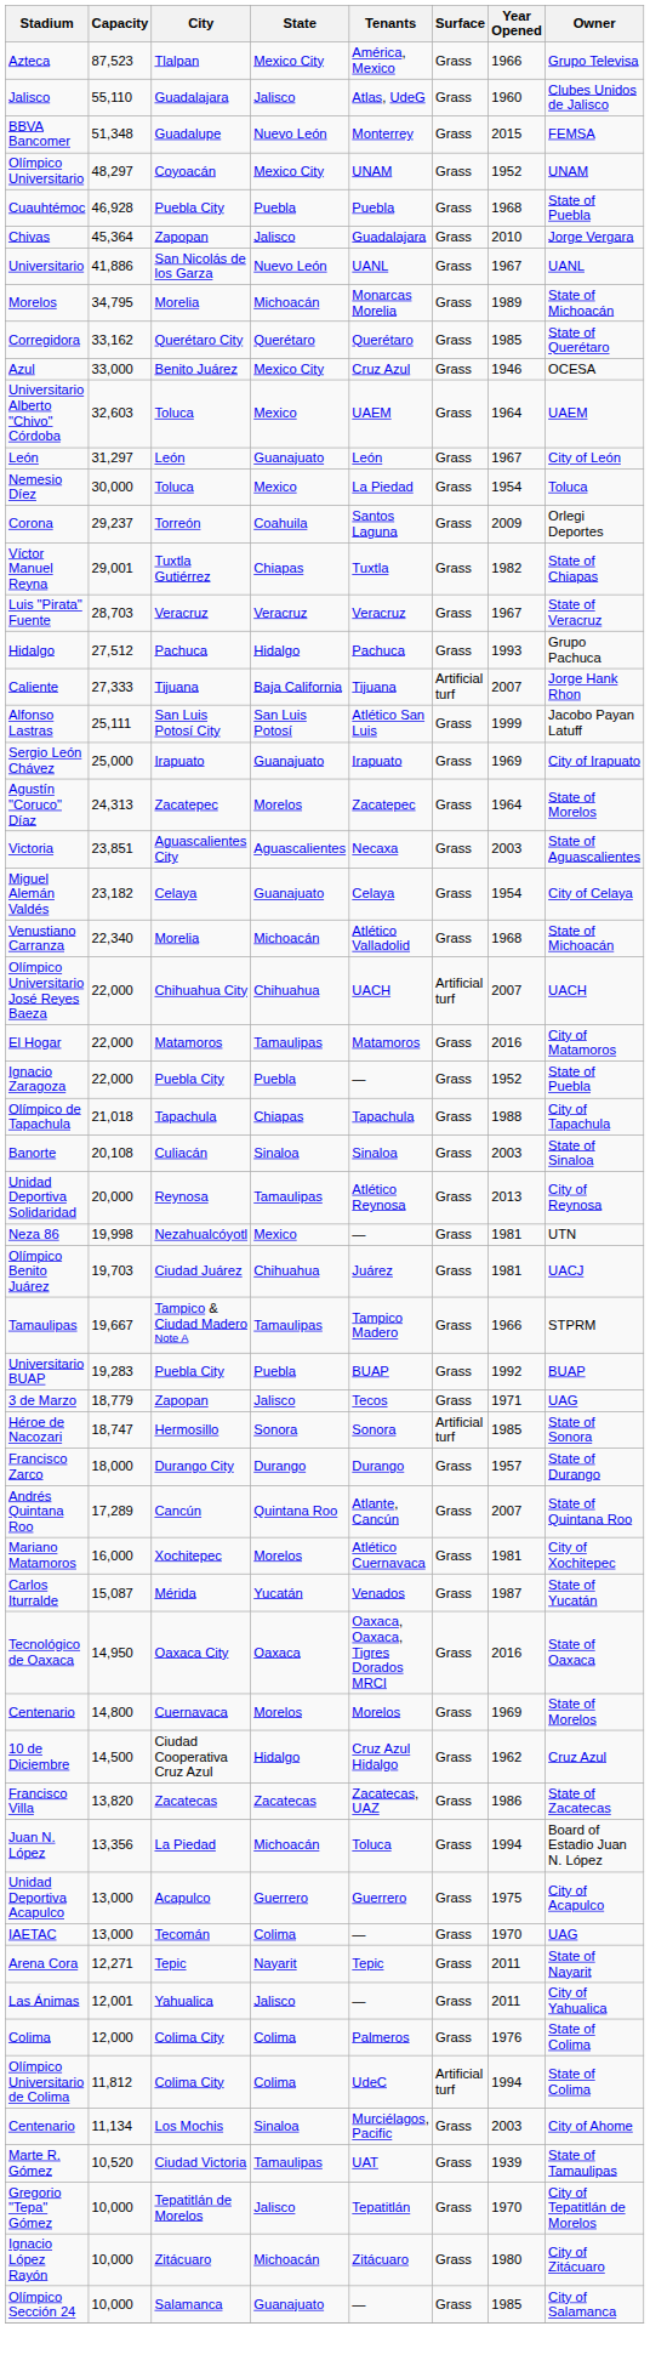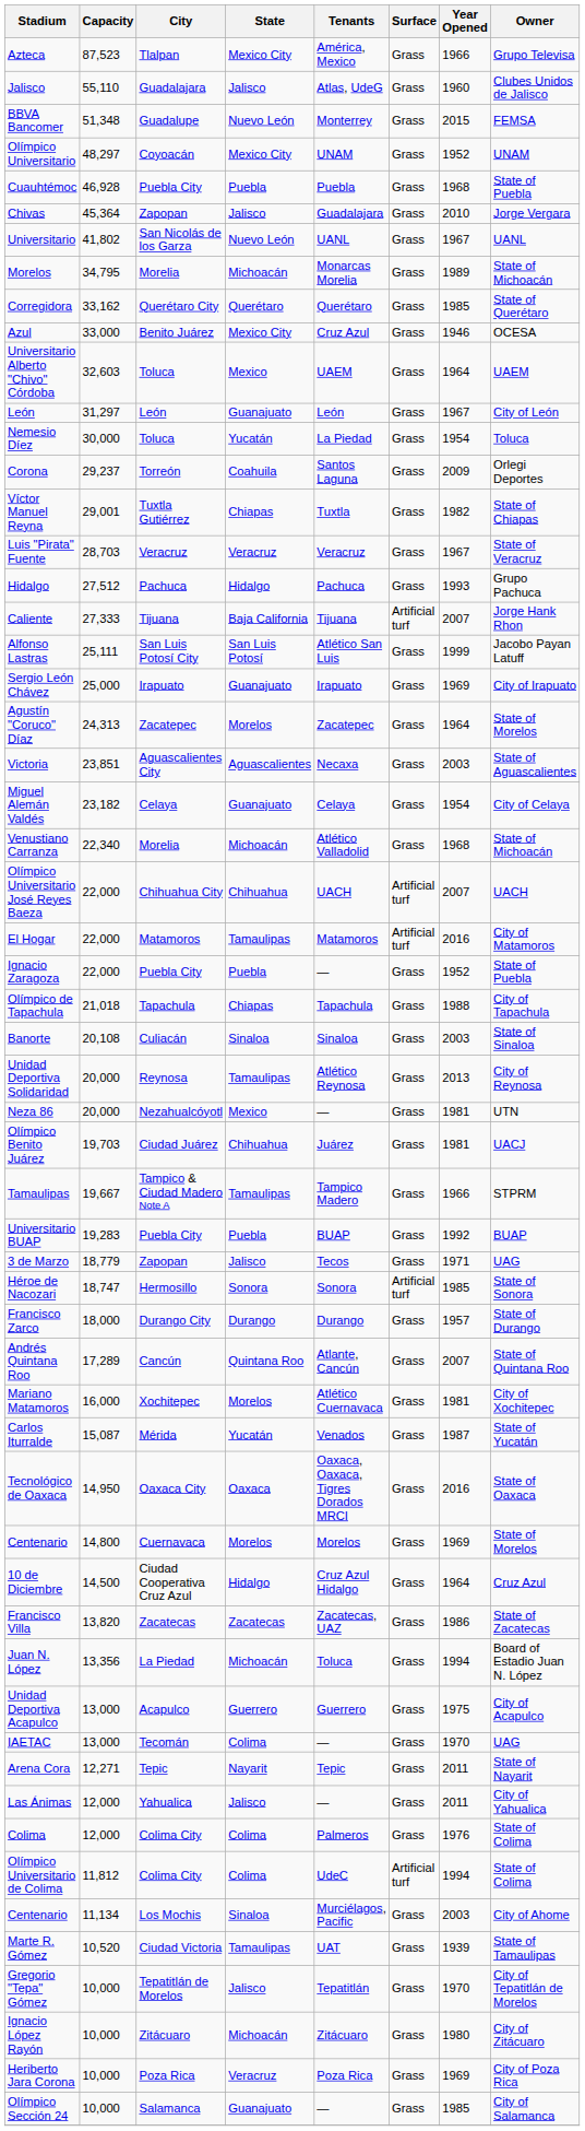 <table class="wikitable sortable">
 <tr>
 <th>Stadium</th>
 <th>Capacity</th>
 <th>City</th>
 <th>State</th>
 <th>Tenants</th>
 <th>Surface</th>
 <th>Year Opened</th>
 <th>Owner</th>
 </tr>
 <tr>
 <td><a href='#'>Azteca</a></td>
 <td>87,523</td>
 <td><a href='#'>Tlalpan</a></td>
 <td><a href='#'>Mexico City</a></td>
 <td><a href='#'>América</a>, <a href='#'>Mexico</a></td>
 <td>Grass</td>
 <td>1966</td>
 <td><a href='#'>Grupo Televisa</a></td>
 </tr>
 <tr>
 <td><a href='#'>Jalisco</a></td>
 <td>55,110</td>
 <td><a href='#'>Guadalajara</a></td>
 <td><a href='#'>Jalisco</a></td>
 <td><a href='#'>Atlas</a>, <a href='#'>UdeG</a></td>
 <td>Grass</td>
 <td>1960</td>
 <td><a href='#'>Clubes Unidos de Jalisco</a></td>
 </tr>
 <tr>
 <td><a href='#'>BBVA Bancomer</a></td>
 <td>51,348</td>
 <td><a href='#'>Guadalupe</a></td>
 <td><a href='#'>Nuevo León</a></td>
 <td><a href='#'>Monterrey</a></td>
 <td>Grass</td>
 <td>2015</td>
 <td><a href='#'>FEMSA</a></td>
 </tr>
 <tr>
 <td><a href='#'>Olímpico Universitario</a></td>
 <td>48,297</td>
 <td><a href='#'>Coyoacán</a></td>
 <td><a href='#'>Mexico City</a></td>
 <td><a href='#'>UNAM</a></td>
 <td>Grass</td>
 <td>1952</td>
 <td><a href='#'>UNAM</a></td>
 </tr>
 <tr>
 <td><a href='#'>Cuauhtémoc</a></td>
 <td>46,928</td>
 <td><a href='#'>Puebla City</a></td>
 <td><a href='#'>Puebla</a></td>
 <td><a href='#'>Puebla</a></td>
 <td>Grass</td>
 <td>1968</td>
 <td><a href='#'>State of Puebla</a></td>
 </tr>
 <tr>
 <td><a href='#'>Chivas</a></td>
 <td>45,364</td>
 <td><a href='#'>Zapopan</a></td>
 <td><a href='#'>Jalisco</a></td>
 <td><a href='#'>Guadalajara</a></td>
 <td>Grass</td>
 <td>2010</td>
 <td><a href='#'>Jorge Vergara</a></td>
 </tr>
 <tr>
 <td><a href='#'>Universitario</a></td>
-<td>41,886</td>
+<td>41,802</td>
 <td><a href='#'>San Nicolás de los Garza</a></td>
 <td><a href='#'>Nuevo León</a></td>
 <td><a href='#'>UANL</a></td>
 <td>Grass</td>
 <td>1967</td>
 <td><a href='#'>UANL</a></td>
 </tr>
 <tr>
 <td><a href='#'>Morelos</a></td>
 <td>34,795</td>
 <td><a href='#'>Morelia</a></td>
 <td><a href='#'>Michoacán</a></td>
 <td><a href='#'>Monarcas Morelia</a></td>
 <td>Grass</td>
 <td>1989</td>
 <td><a href='#'>State of Michoacán</a></td>
 </tr>
 <tr>
 <td><a href='#'>Corregidora</a></td>
 <td>33,162</td>
 <td><a href='#'>Querétaro City</a></td>
 <td><a href='#'>Querétaro</a></td>
 <td><a href='#'>Querétaro</a></td>
 <td>Grass</td>
 <td>1985</td>
 <td><a href='#'>State of Querétaro</a></td>
 </tr>
 <tr>
 <td><a href='#'>Azul</a></td>
 <td>33,000</td>
 <td><a href='#'>Benito Juárez</a></td>
 <td><a href='#'>Mexico City</a></td>
 <td><a href='#'>Cruz Azul</a></td>
 <td>Grass</td>
 <td>1946</td>
 <td>OCESA</td>
 </tr>
 <tr>
 <td><a href='#'>Universitario Alberto "Chivo" Córdoba</a></td>
 <td>32,603</td>
 <td><a href='#'>Toluca</a></td>
 <td><a href='#'>Mexico</a></td>
 <td><a href='#'>UAEM</a></td>
 <td>Grass</td>
 <td>1964</td>
 <td><a href='#'>UAEM</a></td>
 </tr>
 <tr>
 <td><a href='#'>León</a></td>
 <td>31,297</td>
 <td><a href='#'>León</a></td>
 <td><a href='#'>Guanajuato</a></td>
 <td><a href='#'>León</a></td>
 <td>Grass</td>
 <td>1967</td>
 <td><a href='#'>City of León</a></td>
 </tr>
 <tr>
 <td><a href='#'>Nemesio Díez</a></td>
 <td>30,000</td>
 <td><a href='#'>Toluca</a></td>
-<td><a href='#'>Mexico</a></td>
+<td><a href='#'>Yucatán</a></td>
 <td><a href='#'>La Piedad</a></td>
 <td>Grass</td>
 <td>1954</td>
 <td><a href='#'>Toluca</a></td>
 </tr>
 <tr>
 <td><a href='#'>Corona</a></td>
 <td>29,237</td>
 <td><a href='#'>Torreón</a></td>
 <td><a href='#'>Coahuila</a></td>
 <td><a href='#'>Santos Laguna</a></td>
 <td>Grass</td>
 <td>2009</td>
 <td>Orlegi Deportes</td>
 </tr>
 <tr>
 <td><a href='#'>Víctor Manuel Reyna</a></td>
 <td>29,001</td>
 <td><a href='#'>Tuxtla Gutiérrez</a></td>
 <td><a href='#'>Chiapas</a></td>
 <td><a href='#'>Tuxtla</a></td>
 <td>Grass</td>
 <td>1982</td>
 <td><a href='#'>State of Chiapas</a></td>
 </tr>
 <tr>
 <td><a href='#'>Luis "Pirata" Fuente</a></td>
 <td>28,703</td>
 <td><a href='#'>Veracruz</a></td>
 <td><a href='#'>Veracruz</a></td>
 <td><a href='#'>Veracruz</a></td>
 <td>Grass</td>
 <td>1967</td>
 <td><a href='#'>State of Veracruz</a></td>
 </tr>
 <tr>
 <td><a href='#'>Hidalgo</a></td>
 <td>27,512</td>
 <td><a href='#'>Pachuca</a></td>
 <td><a href='#'>Hidalgo</a></td>
 <td><a href='#'>Pachuca</a></td>
 <td>Grass</td>
 <td>1993</td>
 <td>Grupo Pachuca</td>
 </tr>
 <tr>
 <td><a href='#'>Caliente</a></td>
 <td>27,333</td>
 <td><a href='#'>Tijuana</a></td>
 <td><a href='#'>Baja California</a></td>
 <td><a href='#'>Tijuana</a></td>
 <td>Artificial turf</td>
 <td>2007</td>
 <td><a href='#'>Jorge Hank Rhon</a></td>
 </tr>
 <tr>
 <td><a href='#'>Alfonso Lastras</a></td>
 <td>25,111</td>
 <td><a href='#'>San Luis Potosí City</a></td>
 <td><a href='#'>San Luis Potosí</a></td>
 <td><a href='#'>Atlético San Luis</a></td>
 <td>Grass</td>
 <td>1999</td>
 <td>Jacobo Payan Latuff</td>
 </tr>
 <tr>
 <td><a href='#'>Sergio León Chávez</a></td>
 <td>25,000</td>
 <td><a href='#'>Irapuato</a></td>
 <td><a href='#'>Guanajuato</a></td>
 <td><a href='#'>Irapuato</a></td>
 <td>Grass</td>
 <td>1969</td>
 <td><a href='#'>City of Irapuato</a></td>
 </tr>
 <tr>
 <td><a href='#'>Agustín "Coruco" Díaz</a></td>
 <td>24,313</td>
 <td><a href='#'>Zacatepec</a></td>
 <td><a href='#'>Morelos</a></td>
 <td><a href='#'>Zacatepec</a></td>
 <td>Grass</td>
 <td>1964</td>
 <td><a href='#'>State of Morelos</a></td>
 </tr>
 <tr>
 <td><a href='#'>Victoria</a></td>
 <td>23,851</td>
 <td><a href='#'>Aguascalientes City</a></td>
 <td><a href='#'>Aguascalientes</a></td>
 <td><a href='#'>Necaxa</a></td>
 <td>Grass</td>
 <td>2003</td>
 <td><a href='#'>State of Aguascalientes</a></td>
 </tr>
 <tr>
 <td><a href='#'>Miguel Alemán Valdés</a></td>
 <td>23,182</td>
 <td><a href='#'>Celaya</a></td>
 <td><a href='#'>Guanajuato</a></td>
 <td><a href='#'>Celaya</a></td>
 <td>Grass</td>
 <td>1954</td>
 <td><a href='#'>City of Celaya</a></td>
 </tr>
 <tr>
 <td><a href='#'>Venustiano Carranza</a></td>
 <td>22,340</td>
 <td><a href='#'>Morelia</a></td>
 <td><a href='#'>Michoacán</a></td>
 <td><a href='#'>Atlético Valladolid</a></td>
 <td>Grass</td>
 <td>1968</td>
 <td><a href='#'>State of Michoacán</a></td>
 </tr>
 <tr>
 <td><a href='#'>Olímpico Universitario José Reyes Baeza</a></td>
 <td>22,000</td>
 <td><a href='#'>Chihuahua City</a></td>
 <td><a href='#'>Chihuahua</a></td>
 <td><a href='#'>UACH</a></td>
 <td>Artificial turf</td>
 <td>2007</td>
 <td><a href='#'>UACH</a></td>
 </tr>
 <tr>
 <td><a href='#'>El Hogar</a></td>
 <td>22,000</td>
 <td><a href='#'>Matamoros</a></td>
 <td><a href='#'>Tamaulipas</a></td>
 <td><a href='#'>Matamoros</a></td>
-<td>Grass</td>
+<td>Artificial turf</td>
 <td>2016</td>
 <td><a href='#'>City of Matamoros</a></td>
 </tr>
 <tr>
 <td><a href='#'>Ignacio Zaragoza</a></td>
 <td>22,000</td>
 <td><a href='#'>Puebla City</a></td>
 <td><a href='#'>Puebla</a></td>
 <td>—</td>
 <td>Grass</td>
 <td>1952</td>
 <td><a href='#'>State of Puebla</a></td>
 </tr>
 <tr>
 <td><a href='#'>Olímpico de Tapachula</a></td>
 <td>21,018</td>
 <td><a href='#'>Tapachula</a></td>
 <td><a href='#'>Chiapas</a></td>
 <td><a href='#'>Tapachula</a></td>
 <td>Grass</td>
 <td>1988</td>
 <td><a href='#'>City of Tapachula</a></td>
 </tr>
 <tr>
 <td><a href='#'>Banorte</a></td>
 <td>20,108</td>
 <td><a href='#'>Culiacán</a></td>
 <td><a href='#'>Sinaloa</a></td>
 <td><a href='#'>Sinaloa</a></td>
 <td>Grass</td>
 <td>2003</td>
 <td><a href='#'>State of Sinaloa</a></td>
 </tr>
 <tr>
 <td><a href='#'>Unidad Deportiva Solidaridad</a></td>
 <td>20,000</td>
 <td><a href='#'>Reynosa</a></td>
 <td><a href='#'>Tamaulipas</a></td>
 <td><a href='#'>Atlético Reynosa</a></td>
 <td>Grass</td>
 <td>2013</td>
 <td><a href='#'>City of Reynosa</a></td>
 </tr>
 <tr>
 <td><a href='#'>Neza 86</a></td>
-<td>19,998</td>
+<td>20,000</td>
 <td><a href='#'>Nezahualcóyotl</a></td>
 <td><a href='#'>Mexico</a></td>
 <td>—</td>
 <td>Grass</td>
 <td>1981</td>
 <td>UTN</td>
 </tr>
 <tr>
 <td><a href='#'>Olímpico Benito Juárez</a></td>
 <td>19,703</td>
 <td><a href='#'>Ciudad Juárez</a></td>
 <td><a href='#'>Chihuahua</a></td>
 <td><a href='#'>Juárez</a></td>
 <td>Grass</td>
 <td>1981</td>
 <td><a href='#'>UACJ</a></td>
 </tr>
 <tr>
 <td><a href='#'>Tamaulipas</a></td>
 <td>19,667</td>
 <td><a href='#'>Tampico</a> & <br> <a href='#'>Ciudad Madero</a> <sup><a href='#'>Note A</a></sup></td>
 <td><a href='#'>Tamaulipas</a></td>
 <td><a href='#'>Tampico Madero</a></td>
 <td>Grass</td>
 <td>1966</td>
 <td>STPRM</td>
 </tr>
 <tr>
 <td><a href='#'>Universitario BUAP</a></td>
 <td>19,283</td>
 <td><a href='#'>Puebla City</a></td>
 <td><a href='#'>Puebla</a></td>
 <td><a href='#'>BUAP</a></td>
 <td>Grass</td>
 <td>1992</td>
 <td><a href='#'>BUAP</a></td>
 </tr>
 <tr>
 <td><a href='#'>3 de Marzo</a></td>
 <td>18,779</td>
 <td><a href='#'>Zapopan</a></td>
 <td><a href='#'>Jalisco</a></td>
 <td><a href='#'>Tecos</a></td>
 <td>Grass</td>
 <td>1971</td>
 <td><a href='#'>UAG</a></td>
 </tr>
 <tr>
 <td><a href='#'>Héroe de Nacozari</a></td>
 <td>18,747</td>
 <td><a href='#'>Hermosillo</a></td>
 <td><a href='#'>Sonora</a></td>
 <td><a href='#'>Sonora</a></td>
 <td>Artificial turf</td>
 <td>1985</td>
 <td><a href='#'>State of Sonora</a></td>
 </tr>
 <tr>
 <td><a href='#'>Francisco Zarco</a></td>
 <td>18,000</td>
 <td><a href='#'>Durango City</a></td>
 <td><a href='#'>Durango</a></td>
 <td><a href='#'>Durango</a></td>
 <td>Grass</td>
 <td>1957</td>
 <td><a href='#'>State of Durango</a></td>
 </tr>
 <tr>
 <td><a href='#'>Andrés Quintana Roo</a></td>
 <td>17,289</td>
 <td><a href='#'>Cancún</a></td>
 <td><a href='#'>Quintana Roo</a></td>
 <td><a href='#'>Atlante</a>, <a href='#'>Cancún</a></td>
 <td>Grass</td>
 <td>2007</td>
 <td><a href='#'>State of Quintana Roo</a></td>
 </tr>
 <tr>
 <td><a href='#'>Mariano Matamoros</a></td>
 <td>16,000</td>
 <td><a href='#'>Xochitepec</a></td>
 <td><a href='#'>Morelos</a></td>
 <td><a href='#'>Atlético Cuernavaca</a></td>
 <td>Grass</td>
 <td>1981</td>
 <td><a href='#'>City of Xochitepec</a></td>
 </tr>
 <tr>
 <td><a href='#'>Carlos Iturralde</a></td>
 <td>15,087</td>
 <td><a href='#'>Mérida</a></td>
 <td><a href='#'>Yucatán</a></td>
 <td><a href='#'>Venados</a></td>
 <td>Grass</td>
 <td>1987</td>
 <td><a href='#'>State of Yucatán</a></td>
 </tr>
 <tr>
 <td><a href='#'>Tecnológico de Oaxaca</a></td>
 <td>14,950</td>
 <td><a href='#'>Oaxaca City</a></td>
 <td><a href='#'>Oaxaca</a></td>
 <td><a href='#'>Oaxaca</a>, <a href='#'>Oaxaca</a>, <a href='#'>Tigres Dorados MRCI</a></td>
 <td>Grass</td>
 <td>2016</td>
 <td><a href='#'>State of Oaxaca</a></td>
 </tr>
 <tr>
 <td><a href='#'>Centenario</a></td>
 <td>14,800</td>
 <td><a href='#'>Cuernavaca</a></td>
 <td><a href='#'>Morelos</a></td>
 <td><a href='#'>Morelos</a></td>
 <td>Grass</td>
 <td>1969</td>
 <td><a href='#'>State of Morelos</a></td>
 </tr>
 <tr>
 <td><a href='#'>10 de Diciembre</a></td>
 <td>14,500</td>
 <td>Ciudad Cooperativa Cruz Azul</td>
 <td><a href='#'>Hidalgo</a></td>
 <td><a href='#'>Cruz Azul Hidalgo</a></td>
 <td>Grass</td>
-<td>1962</td>
+<td>1964</td>
 <td><a href='#'>Cruz Azul</a></td>
 </tr>
 <tr>
 <td><a href='#'>Francisco Villa</a></td>
 <td>13,820</td>
 <td><a href='#'>Zacatecas</a></td>
 <td><a href='#'>Zacatecas</a></td>
 <td><a href='#'>Zacatecas</a>, <a href='#'>UAZ</a></td>
 <td>Grass</td>
 <td>1986</td>
 <td><a href='#'>State of Zacatecas</a></td>
 </tr>
 <tr>
 <td><a href='#'>Juan N. López</a></td>
 <td>13,356</td>
 <td><a href='#'>La Piedad</a></td>
 <td><a href='#'>Michoacán</a></td>
 <td><a href='#'>Toluca</a></td>
 <td>Grass</td>
 <td>1994</td>
 <td>Board of Estadio Juan N. López</td>
 </tr>
 <tr>
 <td><a href='#'>Unidad Deportiva Acapulco</a></td>
 <td>13,000</td>
 <td><a href='#'>Acapulco</a></td>
 <td><a href='#'>Guerrero</a></td>
 <td><a href='#'>Guerrero</a></td>
 <td>Grass</td>
 <td>1975</td>
 <td><a href='#'>City of Acapulco</a></td>
 </tr>
 <tr>
 <td><a href='#'>IAETAC</a></td>
 <td>13,000</td>
 <td><a href='#'>Tecomán</a></td>
 <td><a href='#'>Colima</a></td>
 <td>—</td>
 <td>Grass</td>
 <td>1970</td>
 <td><a href='#'>UAG</a></td>
 </tr>
 <tr>
 <td><a href='#'>Arena Cora</a></td>
 <td>12,271</td>
 <td><a href='#'>Tepic</a></td>
 <td><a href='#'>Nayarit</a></td>
 <td><a href='#'>Tepic</a></td>
 <td>Grass</td>
 <td>2011</td>
 <td><a href='#'>State of Nayarit</a></td>
 </tr>
 <tr>
 <td><a href='#'>Las Ánimas</a></td>
-<td>12,001</td>
+<td>12,000</td>
 <td><a href='#'>Yahualica</a></td>
 <td><a href='#'>Jalisco</a></td>
 <td>—</td>
 <td>Grass</td>
 <td>2011</td>
 <td><a href='#'>City of Yahualica</a></td>
 </tr>
 <tr>
 <td><a href='#'>Colima</a></td>
 <td>12,000</td>
 <td><a href='#'>Colima City</a></td>
 <td><a href='#'>Colima</a></td>
 <td><a href='#'>Palmeros</a></td>
 <td>Grass</td>
 <td>1976</td>
 <td><a href='#'>State of Colima</a></td>
 </tr>
 <tr>
 <td><a href='#'>Olímpico Universitario de Colima</a></td>
 <td>11,812</td>
 <td><a href='#'>Colima City</a></td>
 <td><a href='#'>Colima</a></td>
 <td><a href='#'>UdeC</a></td>
 <td>Artificial turf</td>
 <td>1994</td>
 <td><a href='#'>State of Colima</a></td>
 </tr>
 <tr>
 <td><a href='#'>Centenario</a></td>
 <td>11,134</td>
 <td><a href='#'>Los Mochis</a></td>
 <td><a href='#'>Sinaloa</a></td>
 <td><a href='#'>Murciélagos</a>, <a href='#'>Pacific</a></td>
 <td>Grass</td>
 <td>2003</td>
 <td><a href='#'>City of Ahome</a></td>
 </tr>
 <tr>
 <td><a href='#'>Marte R. Gómez</a></td>
 <td>10,520</td>
 <td><a href='#'>Ciudad Victoria</a></td>
 <td><a href='#'>Tamaulipas</a></td>
 <td><a href='#'>UAT</a></td>
 <td>Grass</td>
 <td>1939</td>
 <td><a href='#'>State of Tamaulipas</a></td>
 </tr>
 <tr>
 <td><a href='#'>Gregorio "Tepa" Gómez</a></td>
 <td>10,000</td>
 <td><a href='#'>Tepatitlán de Morelos</a></td>
 <td><a href='#'>Jalisco</a></td>
 <td><a href='#'>Tepatitlán</a></td>
 <td>Grass</td>
 <td>1970</td>
 <td><a href='#'>City of Tepatitlán de Morelos</a></td>
 </tr>
 <tr>
 <td><a href='#'>Ignacio López Rayón</a></td>
 <td>10,000</td>
 <td><a href='#'>Zitácuaro</a></td>
 <td><a href='#'>Michoacán</a></td>
 <td><a href='#'>Zitácuaro</a></td>
 <td>Grass</td>
 <td>1980</td>
 <td><a href='#'>City of Zitácuaro</a></td>
 </tr>
 <tr>
+<td><a href='#'>Heriberto Jara Corona</a></td>
+<td>10,000</td>
+<td><a href='#'>Poza Rica</a></td>
+<td><a href='#'>Veracruz</a></td>
+<td><a href='#'>Poza Rica</a></td>
+<td>Grass</td>
+<td>1969</td>
+<td><a href='#'>City of Poza Rica</a></td>
+</tr>
+<tr>
 <td><a href='#'>Olímpico Sección 24</a></td>
 <td>10,000</td>
 <td><a href='#'>Salamanca</a></td>
 <td><a href='#'>Guanajuato</a></td>
 <td>—</td>
 <td>Grass</td>
 <td>1985</td>
 <td><a href='#'>City of Salamanca</a></td>
 </tr>
 <tr>
 </tr>
 </table>
